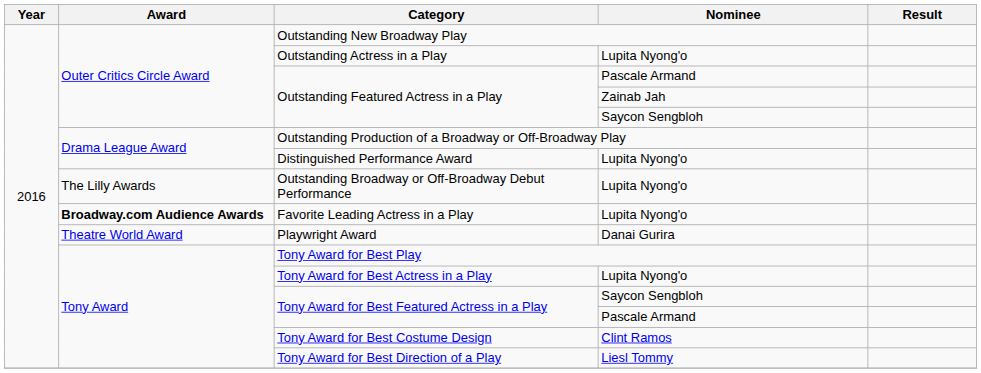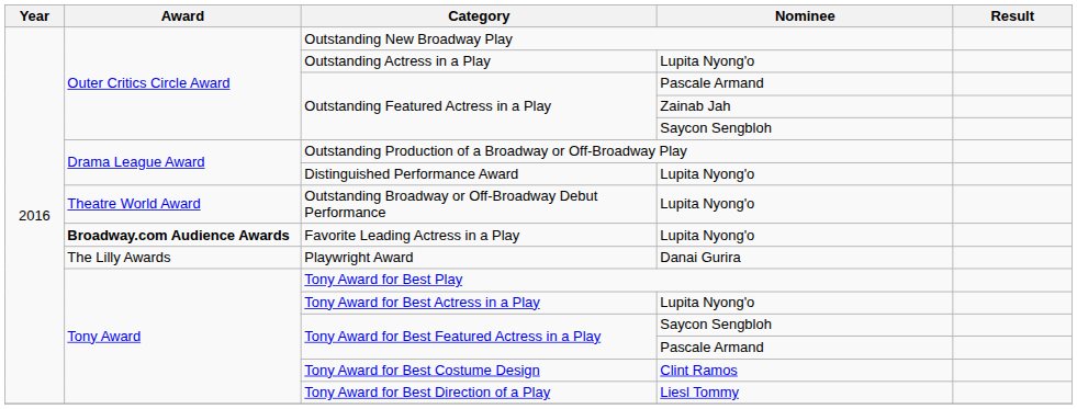 <table class="wikitable" width="95%">
 <tr>
 <th width="5%">Year</th>
 <th width="20%">Award</th>
 <th width="30%">Category</th>
 <th width="25%">Nominee</th>
 <th width="10%">Result</th>
 </tr>
 <tr>
 <td rowspan="16" align="center">2016</td>
 <td rowspan="5"><a href='#'>Outer Critics Circle Award</a></td>
 <td colspan="2">Outstanding New Broadway Play</td>
 <td></td>
 </tr>
 <tr>
 <td>Outstanding Actress in a Play</td>
 <td>Lupita Nyong'o</td>
 <td></td>
 </tr>
 <tr>
 <td rowspan="3">Outstanding Featured Actress in a Play</td>
 <td>Pascale Armand</td>
 <td></td>
 </tr>
 <tr>
 <td>Zainab Jah</td>
 <td></td>
 </tr>
 <tr>
 <td>Saycon Sengbloh</td>
 <td></td>
 </tr>
 <tr>
 <td rowspan="2"><a href='#'>Drama League Award</a></td>
 <td colspan="2">Outstanding Production of a Broadway or Off-Broadway Play</td>
 <td></td>
 </tr>
 <tr>
 <td>Distinguished Performance Award</td>
 <td>Lupita Nyong'o</td>
 <td></td>
 </tr>
 <tr>
-<td>The Lilly Awards</td>
+<td><a href='#'>Theatre World Award</a></td>
 <td>Outstanding Broadway or Off-Broadway Debut Performance</td>
 <td>Lupita Nyong'o</td>
 <td></td>
 </tr>
 <tr>
 <td><strong>Broadway.com Audience Awards</strong></td>
 <td>Favorite Leading Actress in a Play</td>
 <td>Lupita Nyong'o</td>
 <td></td>
 </tr>
 <tr>
-<td><a href='#'>Theatre World Award</a></td>
+<td>The Lilly Awards</td>
 <td>Playwright Award</td>
 <td>Danai Gurira</td>
 <td></td>
 </tr>
 <tr>
 <td rowspan="6"><a href='#'>Tony Award</a></td>
 <td colspan="2"><a href='#'>Tony Award for Best Play</a></td>
 <td></td>
 </tr>
 <tr>
 <td><a href='#'>Tony Award for Best Actress in a Play</a></td>
 <td>Lupita Nyong'o</td>
 <td></td>
 </tr>
 <tr>
 <td rowspan="2"><a href='#'>Tony Award for Best Featured Actress in a Play</a></td>
 <td>Saycon Sengbloh</td>
 <td></td>
 </tr>
 <tr>
 <td>Pascale Armand</td>
 <td></td>
 </tr>
 <tr>
 <td><a href='#'>Tony Award for Best Costume Design</a></td>
 <td><a href='#'>Clint Ramos</a></td>
 <td></td>
 </tr>
 <tr>
 <td><a href='#'>Tony Award for Best Direction of a Play</a></td>
 <td><a href='#'>Liesl Tommy</a></td>
 <td></td>
 </tr>
 <tr>
 </tr>
 </table>
